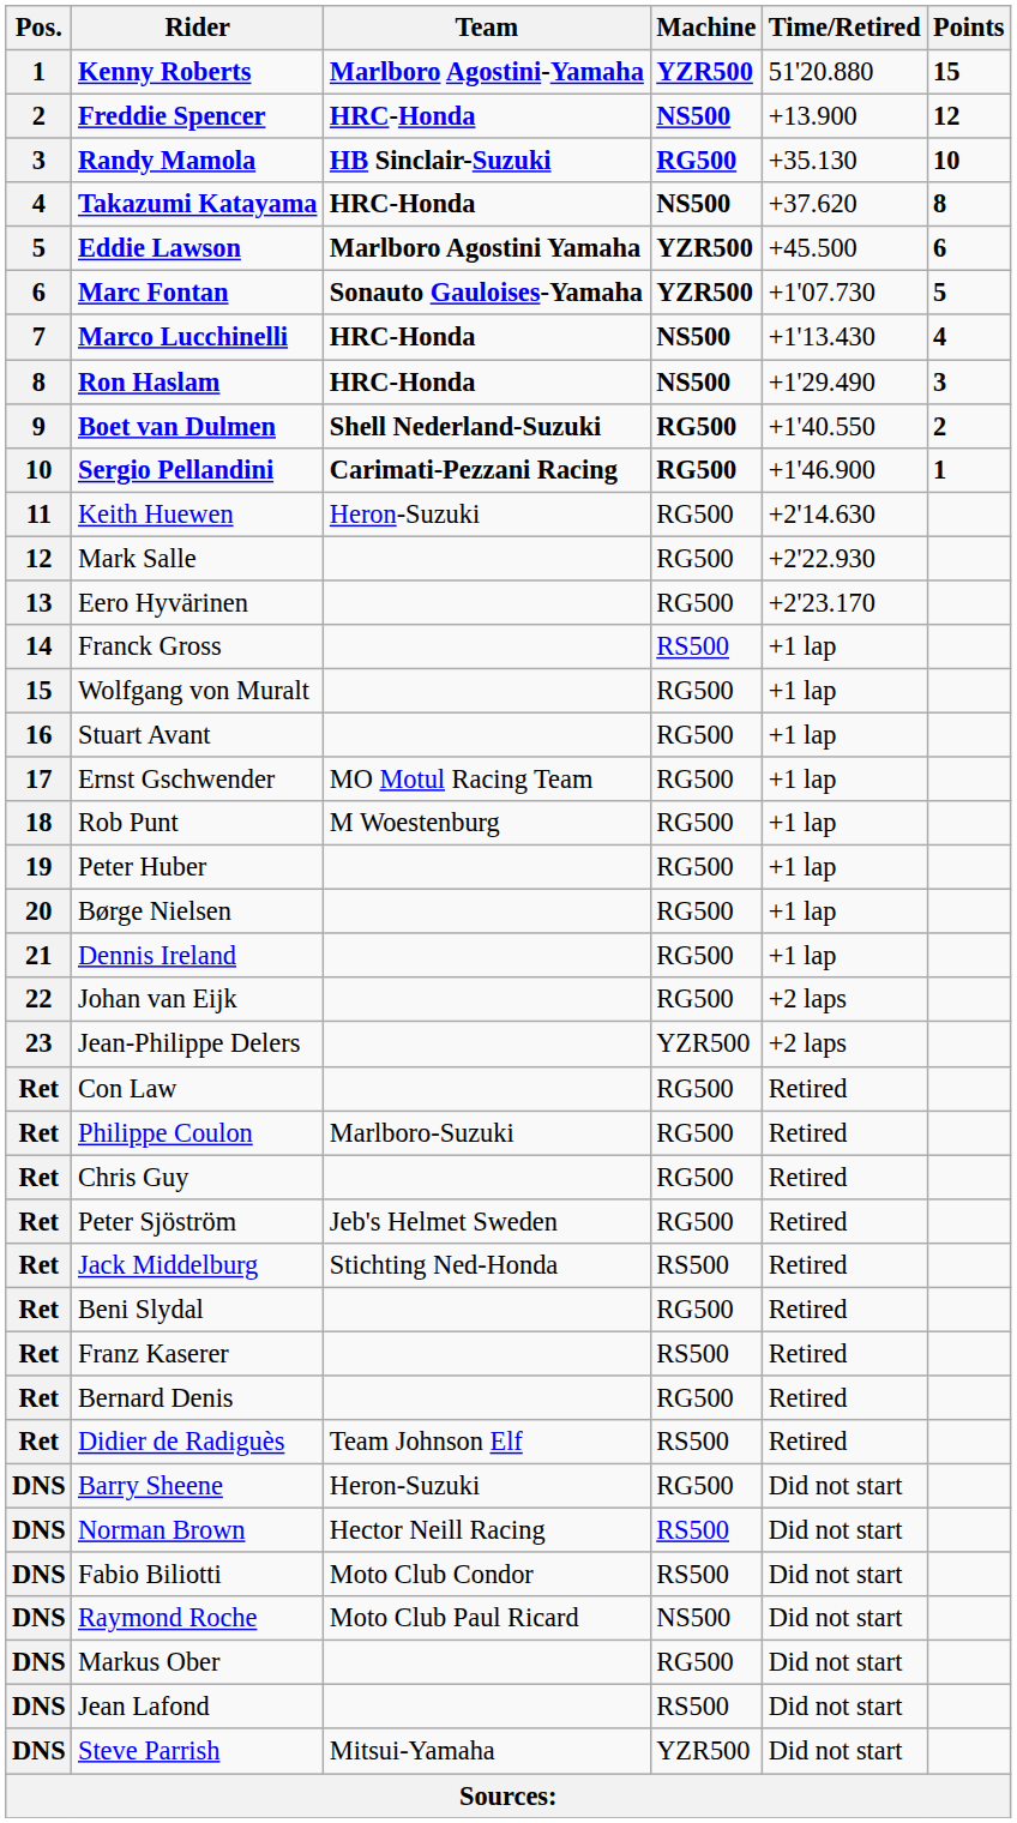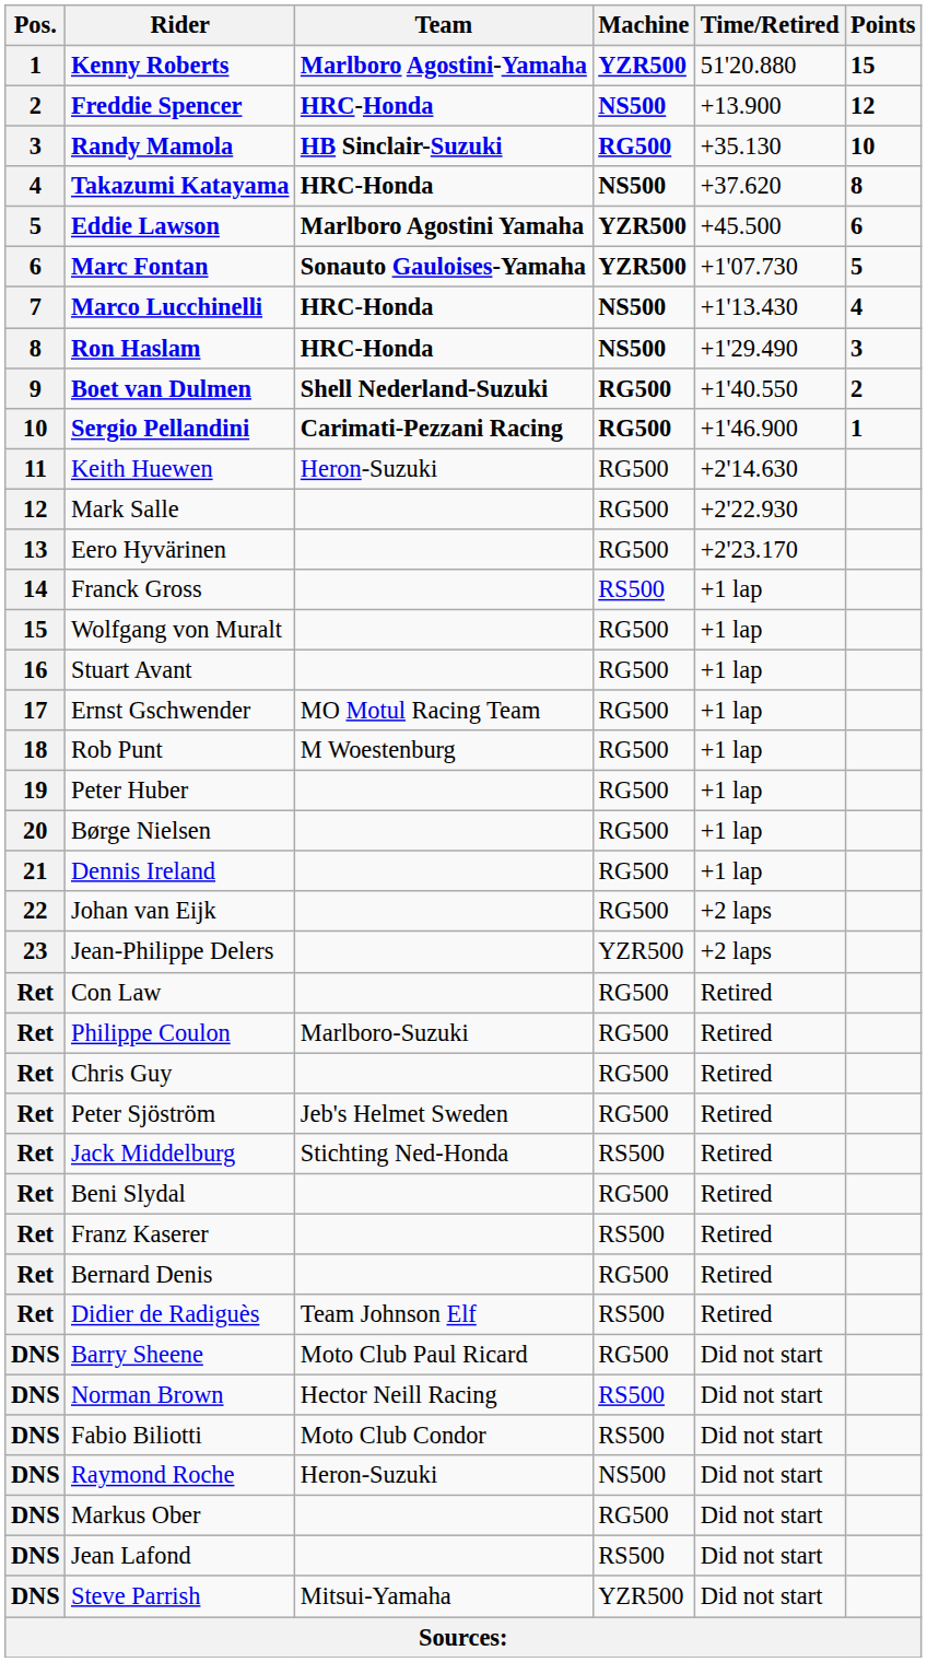 <table class="wikitable" style="font-size: 95%;">
 <tr>
 <th>Pos.</th>
 <th>Rider</th>
 <th>Team</th>
 <th>Machine</th>
 <th>Time/Retired</th>
 <th>Points</th>
 </tr>
 <tr>
 <th>1</th>
 <td> <strong><a href='#'>Kenny Roberts</a></strong></td>
 <td><strong><a href='#'>Marlboro</a> <a href='#'>Agostini</a>-<a href='#'>Yamaha</a></strong></td>
 <td><strong><a href='#'>YZR500</a></strong></td>
 <td>51'20.880</td>
 <td><strong>15</strong></td>
 </tr>
 <tr>
 <th>2</th>
 <td> <strong><a href='#'>Freddie Spencer</a></strong></td>
 <td><strong><a href='#'>HRC</a>-<a href='#'>Honda</a></strong></td>
 <td><strong><a href='#'>NS500</a></strong></td>
 <td>+13.900</td>
 <td><strong>12</strong></td>
 </tr>
 <tr>
 <th>3</th>
 <td> <strong><a href='#'>Randy Mamola</a></strong></td>
 <td><strong><a href='#'>HB</a> Sinclair-<a href='#'>Suzuki</a></strong></td>
 <td><strong><a href='#'>RG500</a></strong></td>
 <td>+35.130</td>
 <td><strong>10</strong></td>
 </tr>
 <tr>
 <th>4</th>
 <td> <strong><a href='#'>Takazumi Katayama</a></strong></td>
 <td><strong>HRC-Honda</strong></td>
 <td><strong>NS500</strong></td>
 <td>+37.620</td>
 <td><strong>8</strong></td>
 </tr>
 <tr>
 <th>5</th>
 <td> <strong><a href='#'>Eddie Lawson</a></strong></td>
 <td><strong>Marlboro Agostini Yamaha</strong></td>
 <td><strong>YZR500</strong></td>
 <td>+45.500</td>
 <td><strong>6</strong></td>
 </tr>
 <tr>
 <th>6</th>
 <td> <strong><a href='#'>Marc Fontan</a></strong></td>
 <td><strong>Sonauto <a href='#'>Gauloises</a>-Yamaha</strong></td>
 <td><strong>YZR500</strong></td>
 <td>+1'07.730</td>
 <td><strong>5</strong></td>
 </tr>
 <tr>
 <th>7</th>
 <td> <strong><a href='#'>Marco Lucchinelli</a></strong></td>
 <td><strong>HRC-Honda</strong></td>
 <td><strong>NS500</strong></td>
 <td>+1'13.430</td>
 <td><strong>4</strong></td>
 </tr>
 <tr>
 <th>8</th>
 <td> <strong><a href='#'>Ron Haslam</a></strong></td>
 <td><strong>HRC-Honda</strong></td>
 <td><strong>NS500</strong></td>
 <td>+1'29.490</td>
 <td><strong>3</strong></td>
 </tr>
 <tr>
 <th>9</th>
 <td> <strong><a href='#'>Boet van Dulmen</a></strong></td>
 <td><strong>Shell Nederland-Suzuki</strong></td>
 <td><strong>RG500</strong></td>
 <td>+1'40.550</td>
 <td><strong>2</strong></td>
 </tr>
 <tr>
 <th>10</th>
 <td> <strong><a href='#'>Sergio Pellandini</a></strong></td>
 <td><strong>Carimati-Pezzani Racing</strong></td>
 <td><strong>RG500</strong></td>
 <td>+1'46.900</td>
 <td><strong>1</strong></td>
 </tr>
 <tr>
 <th>11</th>
 <td> <a href='#'>Keith Huewen</a></td>
 <td><a href='#'>Heron</a>-Suzuki</td>
 <td>RG500</td>
 <td>+2'14.630</td>
 <td></td>
 </tr>
 <tr>
 <th>12</th>
 <td> Mark Salle</td>
 <td></td>
 <td>RG500</td>
 <td>+2'22.930</td>
 <td></td>
 </tr>
 <tr>
 <th>13</th>
 <td> Eero Hyvärinen</td>
 <td></td>
 <td>RG500</td>
 <td>+2'23.170</td>
 <td></td>
 </tr>
 <tr>
 <th>14</th>
 <td> Franck Gross</td>
 <td></td>
 <td><a href='#'>RS500</a></td>
 <td>+1 lap</td>
 <td></td>
 </tr>
 <tr>
 <th>15</th>
 <td> Wolfgang von Muralt</td>
 <td></td>
 <td>RG500</td>
 <td>+1 lap</td>
 <td></td>
 </tr>
 <tr>
 <th>16</th>
 <td> Stuart Avant</td>
 <td></td>
 <td>RG500</td>
 <td>+1 lap</td>
 <td></td>
 </tr>
 <tr>
 <th>17</th>
 <td> Ernst Gschwender</td>
 <td>MO <a href='#'>Motul</a> Racing Team</td>
 <td>RG500</td>
 <td>+1 lap</td>
 <td></td>
 </tr>
 <tr>
 <th>18</th>
 <td> Rob Punt</td>
 <td>M Woestenburg</td>
 <td>RG500</td>
 <td>+1 lap</td>
 <td></td>
 </tr>
 <tr>
 <th>19</th>
 <td> Peter Huber</td>
 <td></td>
 <td>RG500</td>
 <td>+1 lap</td>
 <td></td>
 </tr>
 <tr>
 <th>20</th>
 <td> Børge Nielsen</td>
 <td></td>
 <td>RG500</td>
 <td>+1 lap</td>
 <td></td>
 </tr>
 <tr>
 <th>21</th>
 <td> <a href='#'>Dennis Ireland</a></td>
 <td></td>
 <td>RG500</td>
 <td>+1 lap</td>
 <td></td>
 </tr>
 <tr>
 <th>22</th>
 <td> Johan van Eijk</td>
 <td></td>
 <td>RG500</td>
 <td>+2 laps</td>
 <td></td>
 </tr>
 <tr>
 <th>23</th>
 <td> Jean-Philippe Delers</td>
 <td></td>
 <td>YZR500</td>
 <td>+2 laps</td>
 <td></td>
 </tr>
 <tr>
 <th>Ret</th>
 <td> Con Law</td>
 <td></td>
 <td>RG500</td>
 <td>Retired</td>
 <td></td>
 </tr>
 <tr>
 <th>Ret</th>
 <td> <a href='#'>Philippe Coulon</a></td>
 <td>Marlboro-Suzuki</td>
 <td>RG500</td>
 <td>Retired</td>
 <td></td>
 </tr>
 <tr>
 <th>Ret</th>
 <td> Chris Guy</td>
 <td></td>
 <td>RG500</td>
 <td>Retired</td>
 <td></td>
 </tr>
 <tr>
 <th>Ret</th>
 <td> Peter Sjöström</td>
 <td>Jeb's Helmet Sweden</td>
 <td>RG500</td>
 <td>Retired</td>
 <td></td>
 </tr>
 <tr>
 <th>Ret</th>
 <td> <a href='#'>Jack Middelburg</a></td>
 <td>Stichting Ned-Honda</td>
 <td>RS500</td>
 <td>Retired</td>
 <td></td>
 </tr>
 <tr>
 <th>Ret</th>
 <td> Beni Slydal</td>
 <td></td>
 <td>RG500</td>
 <td>Retired</td>
 <td></td>
 </tr>
 <tr>
 <th>Ret</th>
 <td> Franz Kaserer</td>
 <td></td>
 <td>RS500</td>
 <td>Retired</td>
 <td></td>
 </tr>
 <tr>
 <th>Ret</th>
 <td> Bernard Denis</td>
 <td></td>
 <td>RG500</td>
 <td>Retired</td>
 <td></td>
 </tr>
 <tr>
 <th>Ret</th>
 <td> <a href='#'>Didier de Radiguès</a></td>
 <td>Team Johnson <a href='#'>Elf</a></td>
 <td>RS500</td>
 <td>Retired</td>
 <td></td>
 </tr>
 <tr>
 <th>DNS</th>
 <td> <a href='#'>Barry Sheene</a></td>
-<td>Heron-Suzuki</td>
+<td>Moto Club Paul Ricard</td>
 <td>RG500</td>
 <td>Did not start</td>
 <td></td>
 </tr>
 <tr>
 <th>DNS</th>
 <td> <a href='#'>Norman Brown</a></td>
 <td>Hector Neill Racing</td>
 <td><a href='#'>RS500</a></td>
 <td>Did not start</td>
 <td></td>
 </tr>
 <tr>
 <th>DNS</th>
 <td> Fabio Biliotti</td>
 <td>Moto Club Condor</td>
 <td>RS500</td>
 <td>Did not start</td>
 <td></td>
 </tr>
 <tr>
 <th>DNS</th>
 <td> <a href='#'>Raymond Roche</a></td>
-<td>Moto Club Paul Ricard</td>
+<td>Heron-Suzuki</td>
 <td>NS500</td>
 <td>Did not start</td>
 <td></td>
 </tr>
 <tr>
 <th>DNS</th>
 <td> Markus Ober</td>
 <td></td>
 <td>RG500</td>
 <td>Did not start</td>
 <td></td>
 </tr>
 <tr>
 <th>DNS</th>
 <td> Jean Lafond</td>
 <td></td>
 <td>RS500</td>
 <td>Did not start</td>
 <td></td>
 </tr>
 <tr>
 <th>DNS</th>
 <td> <a href='#'>Steve Parrish</a></td>
 <td>Mitsui-Yamaha</td>
 <td>YZR500</td>
 <td>Did not start</td>
 <td></td>
 </tr>
 <tr>
 <th colspan=8>Sources:</th>
 </tr>
 </table>
